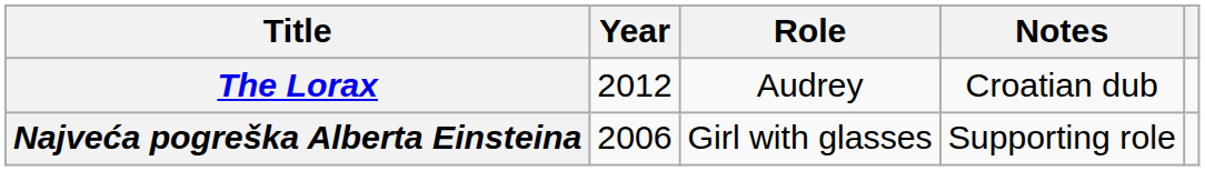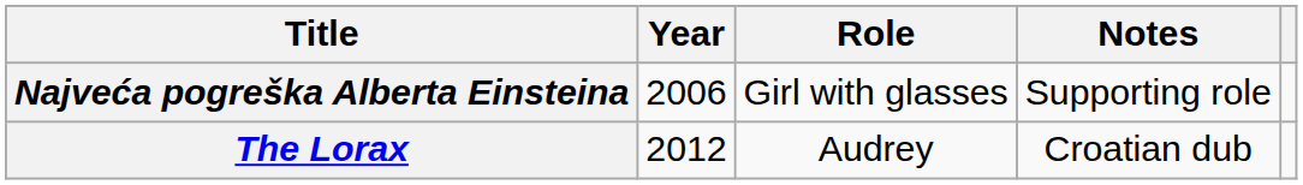 <table class="wikitable sortable plainrowheaders" style="text-align:center;">
 <tr>
 <th scope="col">Title</th>
 <th scope="col">Year</th>
 <th scope="col">Role</th>
 <th scope="col" class="unsortable">Notes</th>
 <th scope="col" class="unsortable"></th>
 </tr>
 <tr>
+<th scope="row"><em>Najveća pogreška Alberta Einsteina</em></th>
+<td>2006</td>
+<td>Girl with glasses</td>
+<td>Supporting role</td>
+<td style="text-align:center;"></td>
+</tr>
+<tr>
 <th scope="row"><em><a href='#'>The Lorax</a></em></th>
 <td>2012</td>
 <td>Audrey</td>
 <td>Croatian dub</td>
 <td style="text-align:center;"></td>
 </tr>
-<tr>
-<th scope="row"><em>Najveća pogreška Alberta Einsteina</em></th>
-<td>2006</td>
-<td>Girl with glasses</td>
-<td>Supporting role</td>
-<td style="text-align:center;"></td>
-</tr>
 </table>
